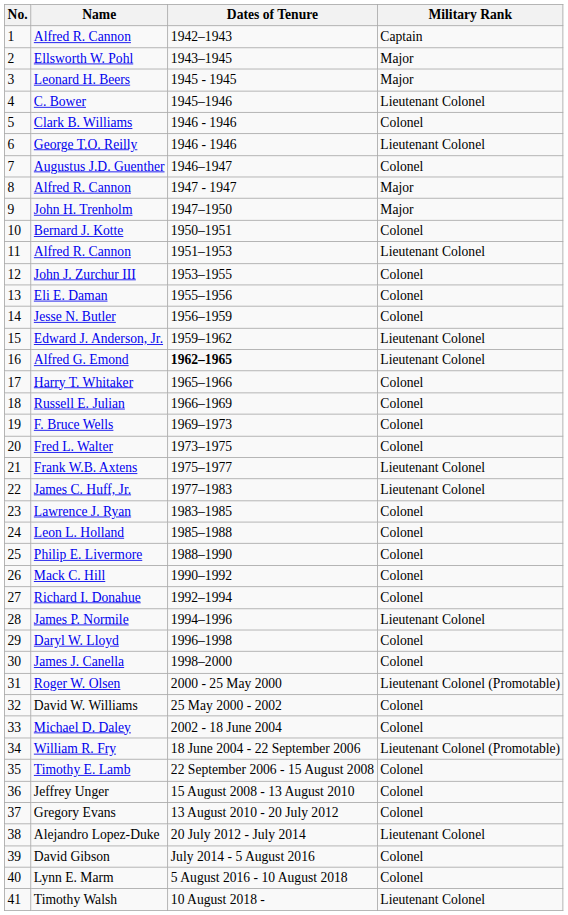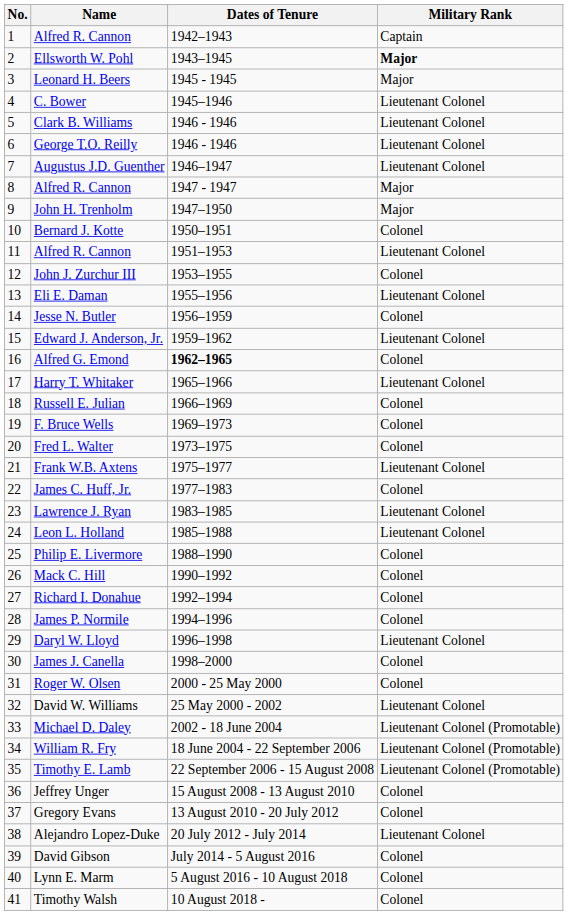 <table class=wikitable>
 <tr>
 <th>No.</th>
 <th>Name</th>
 <th>Dates of Tenure</th>
 <th>Military Rank</th>
 </tr>
 <tr>
 <td>1</td>
 <td><a href='#'>Alfred R. Cannon</a></td>
 <td>1942–1943</td>
 <td>Captain</td>
 </tr>
 <tr>
 <td>2</td>
 <td><a href='#'>Ellsworth W. Pohl</a></td>
 <td>1943–1945</td>
-<td>Major</td>
+<td><strong>Major</strong></td>
 </tr>
 <tr>
 <td>3</td>
 <td><a href='#'>Leonard H. Beers</a></td>
 <td>1945 - 1945</td>
 <td>Major</td>
 </tr>
 <tr>
 <td>4</td>
 <td><a href='#'>C. Bower</a></td>
 <td>1945–1946</td>
 <td>Lieutenant Colonel</td>
 </tr>
 <tr>
 <td>5</td>
 <td><a href='#'>Clark B. Williams</a></td>
 <td>1946 - 1946</td>
-<td>Colonel</td>
+<td>Lieutenant Colonel</td>
 </tr>
 <tr>
 <td>6</td>
 <td><a href='#'>George T.O. Reilly</a></td>
 <td>1946 - 1946</td>
 <td>Lieutenant Colonel</td>
 </tr>
 <tr>
 <td>7</td>
 <td><a href='#'>Augustus J.D. Guenther</a></td>
 <td>1946–1947</td>
-<td>Colonel</td>
+<td>Lieutenant Colonel</td>
 </tr>
 <tr>
 <td>8</td>
 <td><a href='#'>Alfred R. Cannon</a></td>
 <td>1947 - 1947</td>
 <td>Major</td>
 </tr>
 <tr>
 <td>9</td>
 <td><a href='#'>John H. Trenholm</a></td>
 <td>1947–1950</td>
 <td>Major</td>
 </tr>
 <tr>
 <td>10</td>
 <td><a href='#'>Bernard J. Kotte</a></td>
 <td>1950–1951</td>
 <td>Colonel</td>
 </tr>
 <tr>
 <td>11</td>
 <td><a href='#'>Alfred R. Cannon</a></td>
 <td>1951–1953</td>
 <td>Lieutenant Colonel</td>
 </tr>
 <tr>
 <td>12</td>
 <td><a href='#'>John J. Zurchur III</a></td>
 <td>1953–1955</td>
 <td>Colonel</td>
 </tr>
 <tr>
 <td>13</td>
 <td><a href='#'>Eli E. Daman</a></td>
 <td>1955–1956</td>
-<td>Colonel</td>
+<td>Lieutenant Colonel</td>
 </tr>
 <tr>
 <td>14</td>
 <td><a href='#'>Jesse N. Butler</a></td>
 <td>1956–1959</td>
 <td>Colonel</td>
 </tr>
 <tr>
 <td>15</td>
 <td><a href='#'>Edward J. Anderson, Jr.</a></td>
 <td>1959–1962</td>
 <td>Lieutenant Colonel</td>
 </tr>
 <tr>
 <td>16</td>
 <td><a href='#'>Alfred G. Emond</a></td>
 <td><strong>1962–1965</strong></td>
-<td>Lieutenant Colonel</td>
+<td>Colonel</td>
 </tr>
 <tr>
 <td>17</td>
 <td><a href='#'>Harry T. Whitaker</a></td>
 <td>1965–1966</td>
-<td>Colonel</td>
+<td>Lieutenant Colonel</td>
 </tr>
 <tr>
 <td>18</td>
 <td><a href='#'>Russell E. Julian</a></td>
 <td>1966–1969</td>
 <td>Colonel</td>
 </tr>
 <tr>
 <td>19</td>
 <td><a href='#'>F. Bruce Wells</a></td>
 <td>1969–1973</td>
 <td>Colonel</td>
 </tr>
 <tr>
 <td>20</td>
 <td><a href='#'>Fred L. Walter</a></td>
 <td>1973–1975</td>
 <td>Colonel</td>
 </tr>
 <tr>
 <td>21</td>
 <td><a href='#'>Frank W.B. Axtens</a></td>
 <td>1975–1977</td>
 <td>Lieutenant Colonel</td>
 </tr>
 <tr>
 <td>22</td>
 <td><a href='#'>James C. Huff, Jr.</a></td>
 <td>1977–1983</td>
-<td>Lieutenant Colonel</td>
+<td>Colonel</td>
 </tr>
 <tr>
 <td>23</td>
 <td><a href='#'>Lawrence J. Ryan</a></td>
 <td>1983–1985</td>
-<td>Colonel</td>
+<td>Lieutenant Colonel</td>
 </tr>
 <tr>
 <td>24</td>
 <td><a href='#'>Leon L. Holland</a></td>
 <td>1985–1988</td>
-<td>Colonel</td>
+<td>Lieutenant Colonel</td>
 </tr>
 <tr>
 <td>25</td>
 <td><a href='#'>Philip E. Livermore</a></td>
 <td>1988–1990</td>
 <td>Colonel</td>
 </tr>
 <tr>
 <td>26</td>
 <td><a href='#'>Mack C. Hill</a></td>
 <td>1990–1992</td>
 <td>Colonel</td>
 </tr>
 <tr>
 <td>27</td>
 <td><a href='#'>Richard I. Donahue</a></td>
 <td>1992–1994</td>
 <td>Colonel</td>
 </tr>
 <tr>
 <td>28</td>
 <td><a href='#'>James P. Normile</a></td>
 <td>1994–1996</td>
-<td>Lieutenant Colonel</td>
+<td>Colonel</td>
 </tr>
 <tr>
 <td>29</td>
 <td><a href='#'>Daryl W. Lloyd</a></td>
 <td>1996–1998</td>
-<td>Colonel</td>
+<td>Lieutenant Colonel</td>
 </tr>
 <tr>
 <td>30</td>
 <td><a href='#'>James J. Canella</a></td>
 <td>1998–2000</td>
 <td>Colonel</td>
 </tr>
 <tr>
 <td>31</td>
 <td><a href='#'>Roger W. Olsen</a></td>
 <td>2000 - 25 May 2000</td>
-<td>Lieutenant Colonel (Promotable)</td>
+<td>Colonel</td>
 </tr>
 <tr>
 <td>32</td>
 <td>David W. Williams</td>
 <td>25 May 2000 - 2002</td>
-<td>Colonel</td>
+<td>Lieutenant Colonel</td>
 </tr>
 <tr>
 <td>33</td>
 <td><a href='#'>Michael D. Daley</a></td>
 <td>2002 - 18 June 2004</td>
-<td>Colonel</td>
+<td>Lieutenant Colonel (Promotable)</td>
 </tr>
 <tr>
 <td>34</td>
 <td><a href='#'>William R. Fry</a></td>
 <td>18 June 2004 - 22 September 2006</td>
 <td>Lieutenant Colonel (Promotable)</td>
 </tr>
 <tr>
 <td>35</td>
 <td><a href='#'>Timothy E. Lamb</a></td>
 <td>22 September 2006 - 15 August 2008</td>
-<td>Colonel</td>
+<td>Lieutenant Colonel (Promotable)</td>
 </tr>
 <tr>
 <td>36</td>
 <td>Jeffrey Unger</td>
 <td>15 August 2008 - 13 August 2010</td>
 <td>Colonel</td>
 </tr>
 <tr>
 <td>37</td>
 <td>Gregory Evans</td>
 <td>13 August 2010 - 20 July 2012</td>
 <td>Colonel</td>
 </tr>
 <tr>
 <td>38</td>
 <td>Alejandro Lopez-Duke</td>
 <td>20 July 2012 - July 2014</td>
 <td>Lieutenant Colonel</td>
 </tr>
 <tr>
 <td>39</td>
 <td>David Gibson</td>
 <td>July 2014 - 5 August 2016</td>
 <td>Colonel</td>
 </tr>
 <tr>
 <td>40</td>
 <td>Lynn E. Marm</td>
 <td>5 August 2016 - 10 August 2018</td>
 <td>Colonel</td>
 </tr>
 <tr>
 <td>41</td>
 <td>Timothy Walsh</td>
 <td>10 August 2018 -</td>
-<td>Lieutenant Colonel</td>
+<td>Colonel</td>
 </tr>
 </table>
